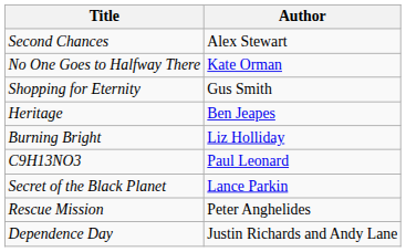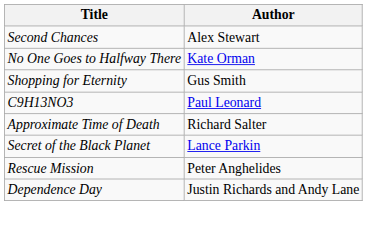 <table class="wikitable">
 <tr>
 <th>Title</th>
 <th>Author</th>
 </tr>
 <tr>
 <td><em>Second Chances</em></td>
 <td>Alex Stewart</td>
 </tr>
 <tr>
 <td><em>No One Goes to Halfway There</em></td>
 <td><a href='#'>Kate Orman</a></td>
 </tr>
 <tr>
 <td><em>Shopping for Eternity</em></td>
 <td>Gus Smith</td>
 </tr>
 <tr>
-<td><em>Heritage</em></td>
-<td><a href='#'>Ben Jeapes</a></td>
+<td><em>C9H13NO3</em></td>
+<td><a href='#'>Paul Leonard</a></td>
 </tr>
 <tr>
-<td><em>Burning Bright</em></td>
-<td><a href='#'>Liz Holliday</a></td>
-</tr>
-<tr>
-<td><em>C9H13NO3</em></td>
-<td><a href='#'>Paul Leonard</a></td>
+<td><em>Approximate Time of Death</em></td>
+<td>Richard Salter</td>
 </tr>
 <tr>
 <td><em>Secret of the Black Planet</em></td>
 <td><a href='#'>Lance Parkin</a></td>
 </tr>
 <tr>
 <td><em>Rescue Mission</em></td>
 <td>Peter Anghelides</td>
 </tr>
 <tr>
 <td><em>Dependence Day</em></td>
 <td>Justin Richards and Andy Lane</td>
 </tr>
 </table>
